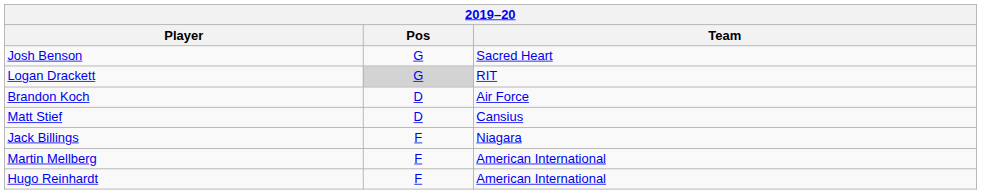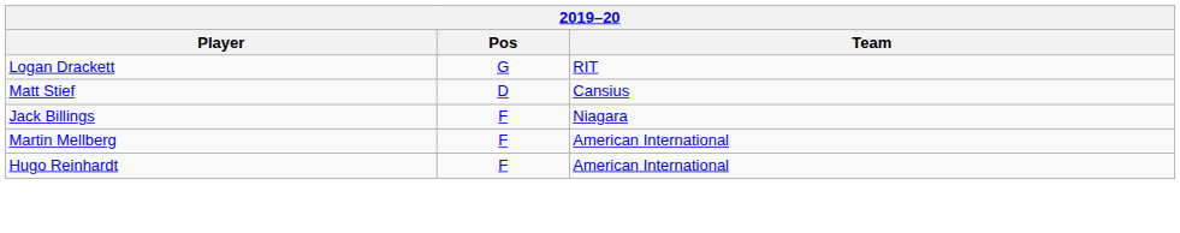 <table class="wikitable" width=95%>
 <tr>
 <th colspan=3><a href='#'>2019–20</a></th>
 </tr>
 <tr>
 <th>Player</th>
 <th>Pos</th>
 <th>Team</th>
 </tr>
 <tr>
-<td><a href='#'>Josh Benson</a></td>
+<td><a href='#'>Logan Drackett</a></td>
 <td style="text-align:center;"><a href='#'>G</a></td>
-<td><a href='#'>Sacred Heart</a></td>
-</tr>
-<tr>
-<td><a href='#'>Logan Drackett</a></td>
-<td style="background: lightgrey; text-align:center;"><a href='#'>G</a></td>
 <td><a href='#'>RIT</a></td>
-</tr>
-<tr>
-<td><a href='#'>Brandon Koch</a></td>
-<td style="text-align:center;"><a href='#'>D</a></td>
-<td><a href='#'>Air Force</a></td>
 </tr>
 <tr>
 <td><a href='#'>Matt Stief</a></td>
 <td style="text-align:center;"><a href='#'>D</a></td>
 <td><a href='#'>Cansius</a></td>
 </tr>
 <tr>
 <td><a href='#'>Jack Billings</a></td>
 <td style="text-align:center;"><a href='#'>F</a></td>
 <td><a href='#'>Niagara</a></td>
 </tr>
 <tr>
 <td><a href='#'>Martin Mellberg</a></td>
 <td style="text-align:center;"><a href='#'>F</a></td>
 <td><a href='#'>American International</a></td>
 </tr>
 <tr>
 <td><a href='#'>Hugo Reinhardt</a></td>
 <td style="text-align:center;"><a href='#'>F</a></td>
 <td><a href='#'>American International</a></td>
 </tr>
 </table>
